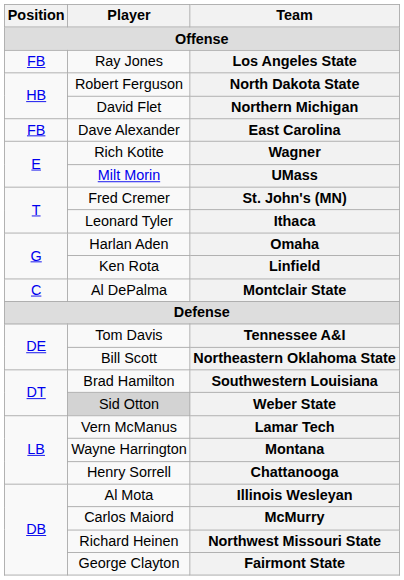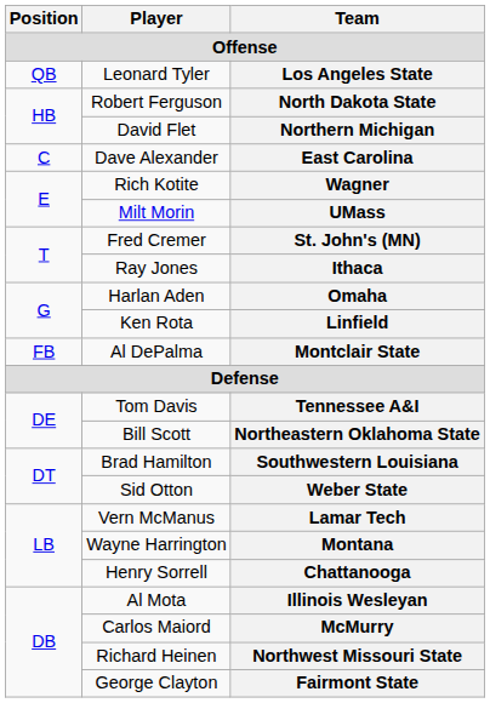 <table class="wikitable">
 <tr>
 <th>Position</th>
 <th>Player</th>
 <th>Team</th>
 </tr>
 <tr>
 <td colspan="3" style="text-align:center; background:#ddd;"><strong>Offense </strong></td>
 </tr>
 <tr style="text-align:center;">
-<td><a href='#'>FB</a></td>
-<td>Ray Jones</td>
+<td><a href='#'>QB</a></td>
+<td>Leonard Tyler</td>
 <th Style = >Los Angeles State</th>
 </tr>
 <tr style="text-align:center;">
 <td rowspan="2"><a href='#'>HB</a></td>
 <td>Robert Ferguson</td>
 <th Style = >North Dakota State</th>
 </tr>
 <tr style="text-align:center;">
 <td>David Flet</td>
 <th Style = >Northern Michigan</th>
 </tr>
 <tr style="text-align:center;">
-<td><a href='#'>FB</a></td>
+<td><a href='#'>C</a></td>
 <td>Dave Alexander</td>
 <th Style = >East Carolina</th>
 </tr>
 <tr style="text-align:center;">
 <td rowspan="2"><a href='#'>E</a></td>
 <td>Rich Kotite</td>
 <th Style = >Wagner</th>
 </tr>
 <tr style="text-align:center;">
 <td><a href='#'>Milt Morin</a></td>
 <th Style = >UMass</th>
 </tr>
 <tr style="text-align:center;">
 <td rowspan="2"><a href='#'>T</a></td>
 <td>Fred Cremer</td>
 <th Style = >St. John's (MN)</th>
 </tr>
 <tr style="text-align:center;">
-<td>Leonard Tyler</td>
+<td>Ray Jones</td>
 <th Style = >Ithaca</th>
 </tr>
 <tr style="text-align:center;">
 <td rowspan="2"><a href='#'>G</a></td>
 <td>Harlan Aden</td>
 <th Style = >Omaha</th>
 </tr>
 <tr style="text-align:center;">
 <td>Ken Rota</td>
 <th Style = >Linfield</th>
 </tr>
 <tr style="text-align:center;">
-<td><a href='#'>C</a></td>
+<td><a href='#'>FB</a></td>
 <td>Al DePalma</td>
 <th Style = >Montclair State</th>
 </tr>
 <tr>
 <td colspan="3" style="text-align:center; background:#ddd;"><strong>Defense</strong></td>
 </tr>
 <tr style="text-align:center;">
 <td rowspan="2"><a href='#'>DE</a></td>
 <td>Tom Davis</td>
 <th Style = >Tennessee A&I</th>
 </tr>
 <tr style="text-align:center;">
 <td>Bill Scott</td>
 <th Style = >Northeastern Oklahoma State</th>
 </tr>
 <tr style="text-align:center;">
 <td rowspan="2"><a href='#'>DT</a></td>
 <td>Brad Hamilton</td>
 <th Style = >Southwestern Louisiana</th>
 </tr>
 <tr style="text-align:center;">
-<td style="background: lightgrey;">Sid Otton</td>
+<td>Sid Otton</td>
 <th Style = >Weber State</th>
 </tr>
 <tr style="text-align:center;">
 <td rowspan="3"><a href='#'>LB</a></td>
 <td>Vern McManus</td>
 <th Style = >Lamar Tech</th>
 </tr>
 <tr style="text-align:center;">
 <td>Wayne Harrington</td>
 <th Style = >Montana</th>
 </tr>
 <tr style="text-align:center;">
 <td>Henry Sorrell</td>
 <th Style = >Chattanooga</th>
 </tr>
 <tr style="text-align:center;">
 <td rowspan="4"><a href='#'>DB</a></td>
 <td>Al Mota</td>
 <th Style = >Illinois Wesleyan</th>
 </tr>
 <tr style="text-align:center;">
 <td>Carlos Maiord</td>
 <th Style = >McMurry</th>
 </tr>
 <tr style="text-align:center;">
 <td>Richard Heinen</td>
 <th Style = >Northwest Missouri State</th>
 </tr>
 <tr style="text-align:center;">
 <td>George Clayton</td>
 <th Style = >Fairmont State</th>
 </tr>
 </table>
